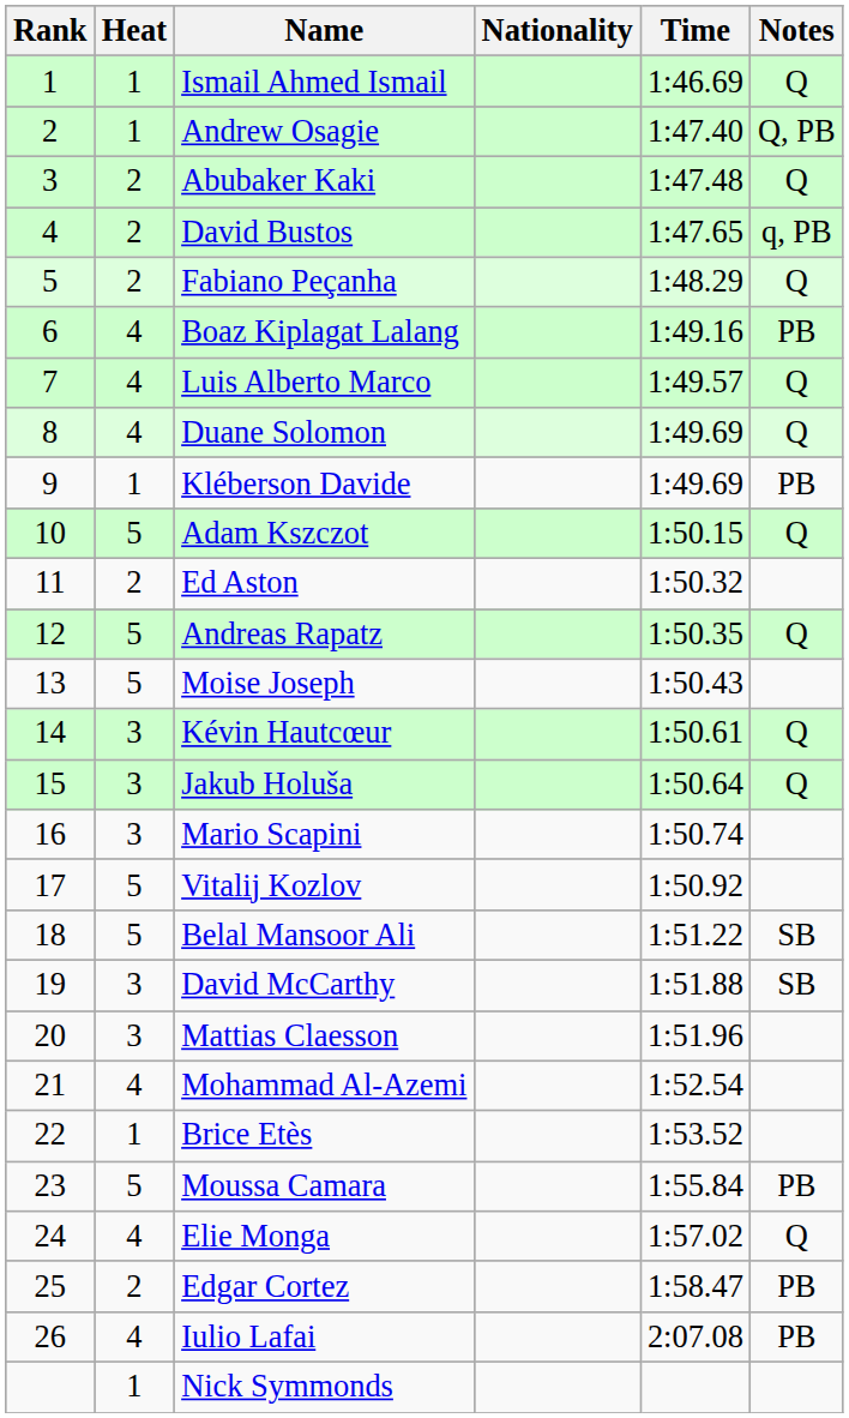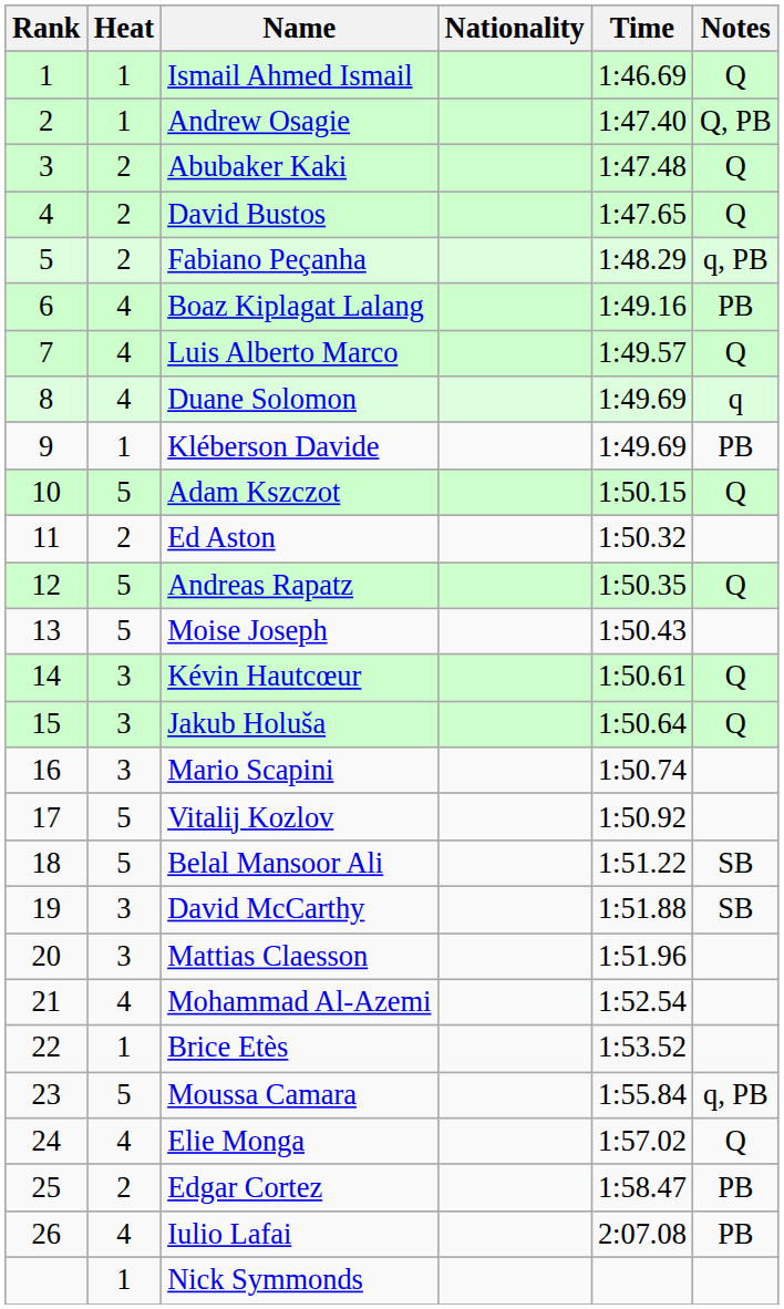 <table class="wikitable sortable" style="text-align:center">
 <tr>
 <th>Rank</th>
 <th>Heat</th>
 <th>Name</th>
 <th>Nationality</th>
 <th>Time</th>
 <th>Notes</th>
 </tr>
 <tr bgcolor=ccffcc>
 <td>1</td>
 <td>1</td>
 <td align=left><a href='#'>Ismail Ahmed Ismail</a></td>
 <td align=left></td>
 <td>1:46.69</td>
 <td>Q</td>
 </tr>
 <tr bgcolor=ccffcc>
 <td>2</td>
 <td>1</td>
 <td align=left><a href='#'>Andrew Osagie</a></td>
 <td align=left></td>
 <td>1:47.40</td>
 <td>Q, PB</td>
 </tr>
 <tr bgcolor=ccffcc>
 <td>3</td>
 <td>2</td>
 <td align=left><a href='#'>Abubaker Kaki</a></td>
 <td align=left></td>
 <td>1:47.48</td>
 <td>Q</td>
 </tr>
 <tr bgcolor=ccffcc>
 <td>4</td>
 <td>2</td>
 <td align=left><a href='#'>David Bustos</a></td>
 <td align=left></td>
 <td>1:47.65</td>
-<td>q, PB</td>
+<td>Q</td>
 </tr>
 <tr bgcolor=ddffdd>
 <td>5</td>
 <td>2</td>
 <td align=left><a href='#'>Fabiano Peçanha</a></td>
 <td align=left></td>
 <td>1:48.29</td>
-<td>Q</td>
+<td>q, PB</td>
 </tr>
 <tr bgcolor=ccffcc>
 <td>6</td>
 <td>4</td>
 <td align=left><a href='#'>Boaz Kiplagat Lalang</a></td>
 <td align=left></td>
 <td>1:49.16</td>
 <td>PB</td>
 </tr>
 <tr bgcolor=ccffcc>
 <td>7</td>
 <td>4</td>
 <td align=left><a href='#'>Luis Alberto Marco</a></td>
 <td align=left></td>
 <td>1:49.57</td>
 <td>Q</td>
 </tr>
 <tr bgcolor=ddffdd>
 <td>8</td>
 <td>4</td>
 <td align=left><a href='#'>Duane Solomon</a></td>
 <td align=left></td>
 <td>1:49.69</td>
-<td>Q</td>
+<td>q</td>
 </tr>
 <tr>
 <td>9</td>
 <td>1</td>
 <td align=left><a href='#'>Kléberson Davide</a></td>
 <td align=left></td>
 <td>1:49.69</td>
 <td>PB</td>
 </tr>
 <tr bgcolor=ccffcc>
 <td>10</td>
 <td>5</td>
 <td align=left><a href='#'>Adam Kszczot</a></td>
 <td align=left></td>
 <td>1:50.15</td>
 <td>Q</td>
 </tr>
 <tr>
 <td>11</td>
 <td>2</td>
 <td align=left><a href='#'>Ed Aston</a></td>
 <td align=left></td>
 <td>1:50.32</td>
 <td></td>
 </tr>
 <tr bgcolor=ccffcc>
 <td>12</td>
 <td>5</td>
 <td align=left><a href='#'>Andreas Rapatz</a></td>
 <td align=left></td>
 <td>1:50.35</td>
 <td>Q</td>
 </tr>
 <tr>
 <td>13</td>
 <td>5</td>
 <td align=left><a href='#'>Moise Joseph</a></td>
 <td align=left></td>
 <td>1:50.43</td>
 <td></td>
 </tr>
 <tr bgcolor=ccffcc>
 <td>14</td>
 <td>3</td>
 <td align=left><a href='#'>Kévin Hautcœur</a></td>
 <td align=left></td>
 <td>1:50.61</td>
 <td>Q</td>
 </tr>
 <tr bgcolor=ccffcc>
 <td>15</td>
 <td>3</td>
 <td align=left><a href='#'>Jakub Holuša</a></td>
 <td align=left></td>
 <td>1:50.64</td>
 <td>Q</td>
 </tr>
 <tr>
 <td>16</td>
 <td>3</td>
 <td align=left><a href='#'>Mario Scapini</a></td>
 <td align=left></td>
 <td>1:50.74</td>
 <td></td>
 </tr>
 <tr>
 <td>17</td>
 <td>5</td>
 <td align=left><a href='#'>Vitalij Kozlov</a></td>
 <td align=left></td>
 <td>1:50.92</td>
 <td></td>
 </tr>
 <tr>
 <td>18</td>
 <td>5</td>
 <td align=left><a href='#'>Belal Mansoor Ali</a></td>
 <td align=left></td>
 <td>1:51.22</td>
 <td>SB</td>
 </tr>
 <tr>
 <td>19</td>
 <td>3</td>
 <td align=left><a href='#'>David McCarthy</a></td>
 <td align=left></td>
 <td>1:51.88</td>
 <td>SB</td>
 </tr>
 <tr>
 <td>20</td>
 <td>3</td>
 <td align=left><a href='#'>Mattias Claesson</a></td>
 <td align=left></td>
 <td>1:51.96</td>
 <td></td>
 </tr>
 <tr>
 <td>21</td>
 <td>4</td>
 <td align=left><a href='#'>Mohammad Al-Azemi</a></td>
 <td align=left></td>
 <td>1:52.54</td>
 <td></td>
 </tr>
 <tr>
 <td>22</td>
 <td>1</td>
 <td align=left><a href='#'>Brice Etès</a></td>
 <td align=left></td>
 <td>1:53.52</td>
 <td></td>
 </tr>
 <tr>
 <td>23</td>
 <td>5</td>
 <td align=left><a href='#'>Moussa Camara</a></td>
 <td align=left></td>
 <td>1:55.84</td>
-<td>PB</td>
+<td>q, PB</td>
 </tr>
 <tr>
 <td>24</td>
 <td>4</td>
 <td align=left><a href='#'>Elie Monga</a></td>
 <td align=left></td>
 <td>1:57.02</td>
 <td>Q</td>
 </tr>
 <tr>
 <td>25</td>
 <td>2</td>
 <td align=left><a href='#'>Edgar Cortez</a></td>
 <td align=left></td>
 <td>1:58.47</td>
 <td>PB</td>
 </tr>
 <tr>
 <td>26</td>
 <td>4</td>
 <td align=left><a href='#'>Iulio Lafai</a></td>
 <td align=left></td>
 <td>2:07.08</td>
 <td>PB</td>
 </tr>
 <tr>
 <td></td>
 <td>1</td>
 <td align=left><a href='#'>Nick Symmonds</a></td>
 <td align=left></td>
 <td></td>
 <td></td>
 </tr>
 </table>
